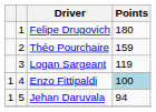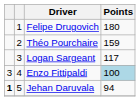 <table class="wikitable" style="font-size: 85%;">
 <tr>
 <th></th>
 <th></th>
 <th>Driver</th>
 <th>Points</th>
 </tr>
 <tr>
 <td align="left"></td>
 <td align="center">1</td>
 <td> <a href='#'>Felipe Drugovich</a></td>
 <td>180</td>
 </tr>
 <tr>
 <td align="left"></td>
 <td align="center">2</td>
 <td> <a href='#'>Théo Pourchaire</a></td>
 <td>159</td>
 </tr>
 <tr>
 <td align="left"></td>
 <td align="center">3</td>
 <td> <a href='#'>Logan Sargeant</a></td>
-<td>119</td>
+<td>117</td>
 </tr>
 <tr>
-<td align="left"> 1</td>
+<td align="left"> 3</td>
 <td align="center">4</td>
 <td> <a href='#'>Enzo Fittipaldi</a></td>
 <td style="background: lightblue;">100</td>
 </tr>
 <tr>
-<td align="left"> 1</td>
+<td align="left"><strong> 1</strong></td>
 <td align="center">5</td>
 <td> <a href='#'>Jehan Daruvala</a></td>
 <td>94</td>
 </tr>
 <tr>
 </tr>
 </table>
